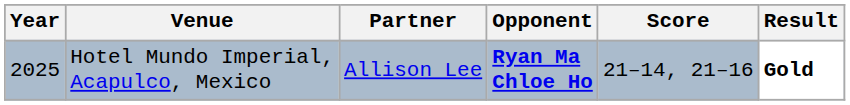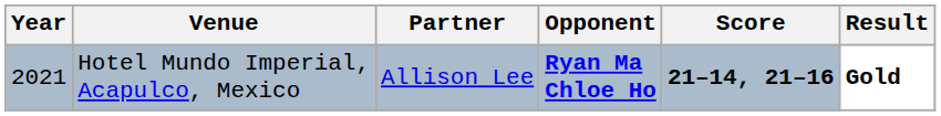 <table class="sortable wikitable" style="font-size: 90%;">
 <tr>
 <th>Year</th>
 <th>Venue</th>
 <th>Partner</th>
 <th>Opponent</th>
 <th>Score</th>
 <th>Result</th>
 </tr>
 <tr style="background:#AABBCC">
-<td align="center">2025</td>
+<td align="center">2021</td>
 <td align="left">Hotel Mundo Imperial,<br><a href='#'>Acapulco</a>, Mexico</td>
 <td align="left"> <a href='#'>Allison Lee</a></td>
 <td align="left"><strong> <a href='#'>Ryan Ma</a><br> <a href='#'>Chloe Ho</a></strong></td>
-<td align="left">21–14, 21–16</td>
+<td align="left"><strong>21–14, 21–16</strong></td>
 <td style="text-align:left; background:white"> <strong>Gold</strong></td>
 </tr>
 </table>
